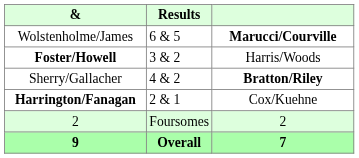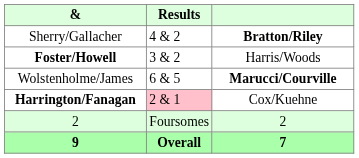 <table border="1" cellpadding="3" style="border-collapse:collapse; text-align:center;">
 <tr style="background:#ddffdd;">
 <th width=160> & </th>
 <th>Results</th>
 <th width=160></th>
 </tr>
 <tr>
-<td>Wolstenholme/James</td>
-<td align=left> 6 & 5</td>
-<td><strong>Marucci/Courville</strong></td>
+<td>Sherry/Gallacher</td>
+<td align=left> 4 & 2</td>
+<td><strong>Bratton/Riley</strong></td>
 </tr>
 <tr>
 <td><strong>Foster/Howell</strong></td>
 <td align=left> 3 & 2</td>
 <td>Harris/Woods</td>
 </tr>
 <tr>
-<td>Sherry/Gallacher</td>
-<td align=left> 4 & 2</td>
-<td><strong>Bratton/Riley</strong></td>
+<td>Wolstenholme/James</td>
+<td align=left> 6 & 5</td>
+<td><strong>Marucci/Courville</strong></td>
 </tr>
 <tr>
 <td><strong>Harrington/Fanagan</strong></td>
-<td align=left> 2 & 1</td>
+<td align=left style="background: pink;"> 2 & 1</td>
 <td>Cox/Kuehne</td>
 </tr>
 <tr style="background:#ddffdd;">
 <td>2</td>
 <td>Foursomes</td>
 <td>2</td>
 </tr>
 <tr style="background:#aaffaa;">
 <th>9</th>
 <th>Overall</th>
 <th>7</th>
 </tr>
 </table>
